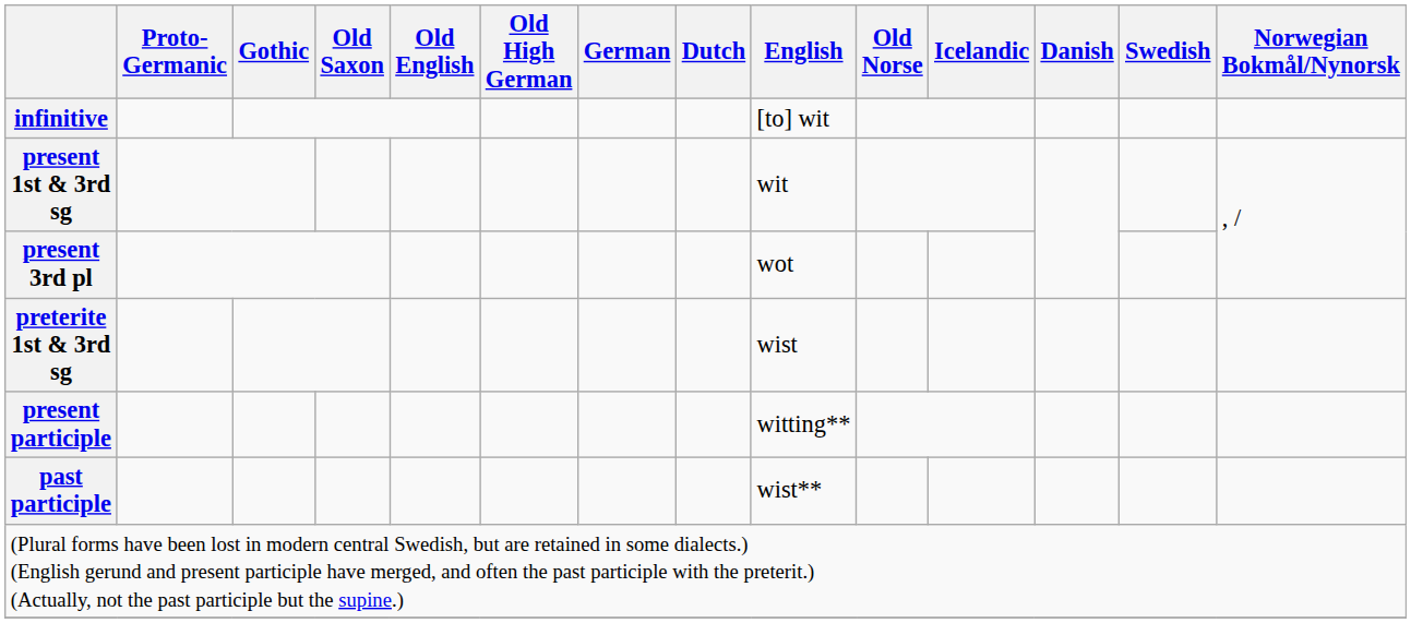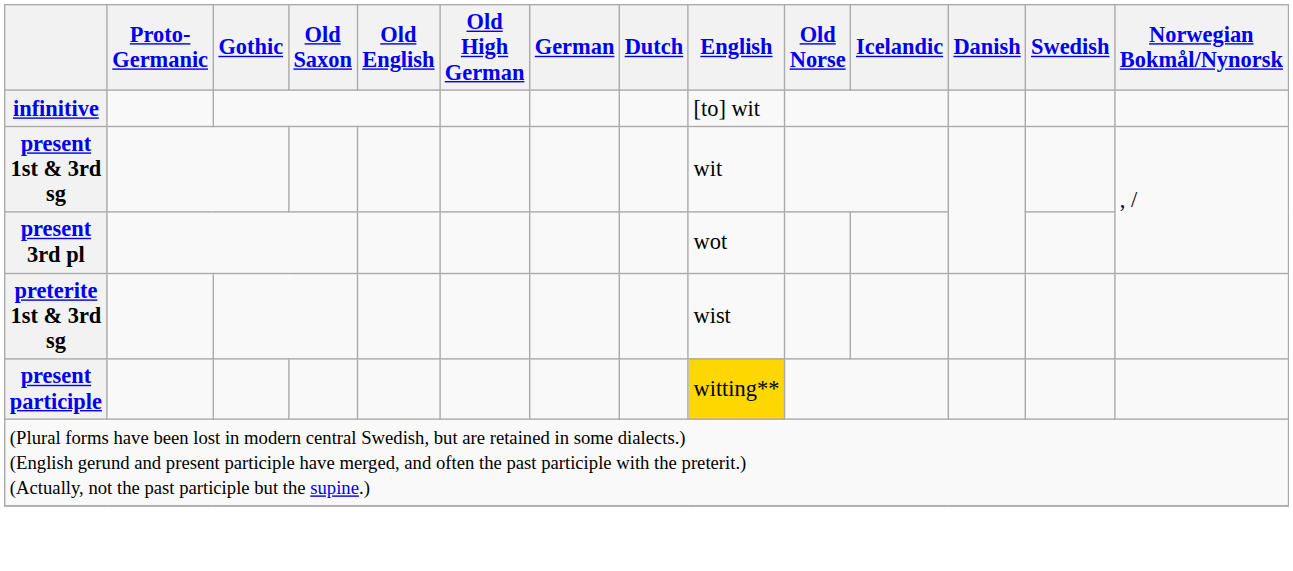 <table class="wikitable">
 <tr>
 <th></th>
 <th><a href='#'>Proto-Germanic</a></th>
 <th><a href='#'>Gothic</a></th>
 <th><a href='#'>Old Saxon</a></th>
 <th><a href='#'>Old English</a></th>
 <th><a href='#'>Old High German</a></th>
 <th><a href='#'>German</a></th>
 <th><a href='#'>Dutch</a></th>
 <th><a href='#'>English</a></th>
 <th><a href='#'>Old Norse</a></th>
 <th><a href='#'>Icelandic</a></th>
 <th><a href='#'>Danish</a></th>
 <th><a href='#'>Swedish</a></th>
 <th><a href='#'>Norwegian Bokmål/Nynorsk</a></th>
 </tr>
 <tr>
 <th><a href='#'>infinitive</a></th>
 <td></td>
 <td colspan="3"></td>
 <td></td>
 <td></td>
 <td></td>
 <td>[to] wit</td>
 <td colspan="2"></td>
 <td></td>
 <td></td>
 <td></td>
 </tr>
 <tr>
 <th><a href='#'>present</a> 1st & 3rd sg</th>
 <td colspan="2"></td>
 <td></td>
 <td></td>
 <td></td>
 <td></td>
 <td></td>
 <td>wit</td>
 <td colspan="2"></td>
 <td rowspan="2"></td>
 <td></td>
 <td rowspan="2">,  / </td>
 </tr>
 <tr>
 <th><a href='#'>present</a> 3rd pl</th>
 <td colspan="3"></td>
 <td></td>
 <td></td>
 <td></td>
 <td></td>
 <td>wot</td>
 <td></td>
 <td></td>
 <td></td>
 </tr>
 <tr>
 <th><a href='#'>preterite</a> 1st & 3rd sg</th>
 <td></td>
 <td colspan="2"></td>
 <td></td>
 <td></td>
 <td></td>
 <td></td>
 <td>wist</td>
 <td></td>
 <td></td>
 <td></td>
 <td></td>
 <td></td>
 </tr>
 <tr>
 <th><a href='#'>present participle</a></th>
 <td></td>
 <td></td>
 <td></td>
 <td></td>
 <td></td>
 <td></td>
 <td></td>
-<td>witting**</td>
+<td style="background: gold;">witting**</td>
 <td colspan="2"></td>
-<td></td>
-<td></td>
-<td></td>
-</tr>
-<tr>
-<th><a href='#'>past participle</a></th>
-<td></td>
-<td></td>
-<td></td>
-<td></td>
-<td></td>
-<td></td>
-<td></td>
-<td>wist**</td>
-<td></td>
-<td></td>
 <td></td>
 <td></td>
 <td></td>
 </tr>
 <tr>
 <td colspan="14"><small>(Plural forms have been lost in modern central Swedish, but are retained in some dialects.)</small><br><small>(English gerund and present participle have merged, and often the past participle with the preterit.)</small><br><small>(Actually, not the past participle but the <a href='#'>supine</a>.)</small></td>
 </tr>
 <tr>
 </tr>
 </table>
